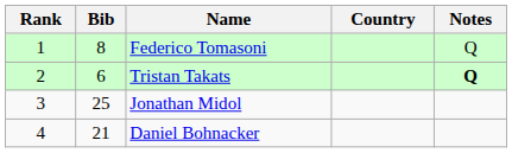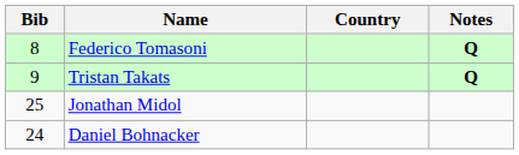 <table class="wikitable" style="text-align:center; width:450px">
 <tr>
-<th>Rank</th>
 <th>Bib</th>
 <th>Name</th>
 <th>Country</th>
 <th>Notes</th>
 </tr>
 <tr bgcolor=ccffcc>
-<td>1</td>
 <td>8</td>
 <td align=left><a href='#'>Federico Tomasoni</a></td>
 <td align=left></td>
-<td>Q</td>
+<td><strong>Q</strong></td>
 </tr>
 <tr bgcolor=ccffcc>
-<td>2</td>
-<td>6</td>
+<td>9</td>
 <td align=left><a href='#'>Tristan Takats</a></td>
 <td align=left></td>
 <td><strong>Q</strong></td>
 </tr>
 <tr>
-<td>3</td>
 <td>25</td>
 <td align=left><a href='#'>Jonathan Midol</a></td>
 <td align=left></td>
 <td></td>
 </tr>
 <tr>
-<td>4</td>
-<td>21</td>
+<td>24</td>
 <td align=left><a href='#'>Daniel Bohnacker</a></td>
 <td align=left></td>
 <td></td>
 </tr>
 </table>
